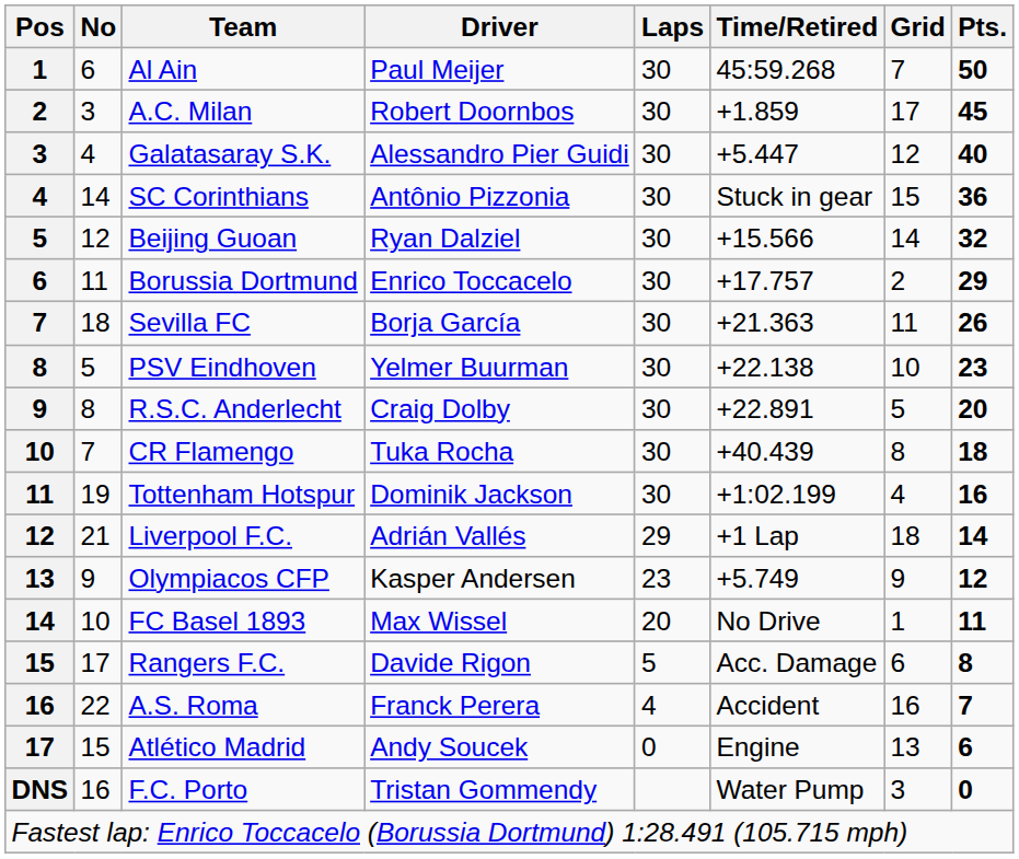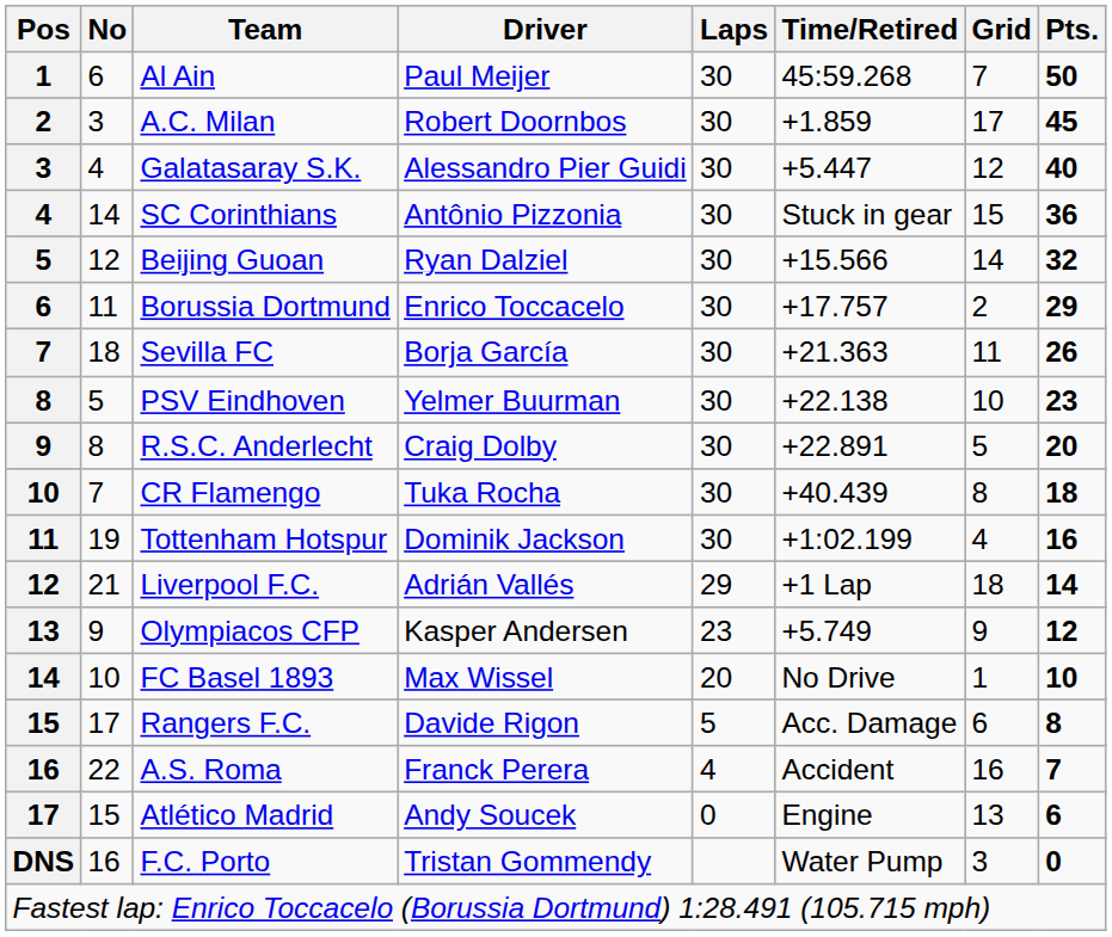 <table class="wikitable" style="font-size: 95%">
 <tr>
 <th>Pos</th>
 <th>No</th>
 <th>Team</th>
 <th>Driver</th>
 <th>Laps</th>
 <th>Time/Retired</th>
 <th>Grid</th>
 <th>Pts.</th>
 </tr>
 <tr>
 <th>1</th>
 <td>6</td>
 <td> <a href='#'>Al Ain</a></td>
 <td> <a href='#'>Paul Meijer</a></td>
 <td>30</td>
 <td>45:59.268</td>
 <td>7</td>
 <td><strong>50</strong></td>
 </tr>
 <tr>
 <th>2</th>
 <td>3</td>
 <td> <a href='#'>A.C. Milan</a></td>
 <td> <a href='#'>Robert Doornbos</a></td>
 <td>30</td>
 <td>+1.859</td>
 <td>17</td>
 <td><strong>45</strong></td>
 </tr>
 <tr>
 <th>3</th>
 <td>4</td>
 <td> <a href='#'>Galatasaray S.K.</a></td>
 <td> <a href='#'>Alessandro Pier Guidi</a></td>
 <td>30</td>
 <td>+5.447</td>
 <td>12</td>
 <td><strong>40</strong></td>
 </tr>
 <tr>
 <th>4</th>
 <td>14</td>
 <td> <a href='#'>SC Corinthians</a></td>
 <td> <a href='#'>Antônio Pizzonia</a></td>
 <td>30</td>
 <td>Stuck in gear</td>
 <td>15</td>
 <td><strong>36</strong></td>
 </tr>
 <tr>
 <th>5</th>
 <td>12</td>
 <td> <a href='#'>Beijing Guoan</a></td>
 <td> <a href='#'>Ryan Dalziel</a></td>
 <td>30</td>
 <td>+15.566</td>
 <td>14</td>
 <td><strong>32</strong></td>
 </tr>
 <tr>
 <th>6</th>
 <td>11</td>
 <td> <a href='#'>Borussia Dortmund</a></td>
 <td> <a href='#'>Enrico Toccacelo</a></td>
 <td>30</td>
 <td>+17.757</td>
 <td>2</td>
 <td><strong>29</strong></td>
 </tr>
 <tr>
 <th>7</th>
 <td>18</td>
 <td> <a href='#'>Sevilla FC</a></td>
 <td> <a href='#'>Borja García</a></td>
 <td>30</td>
 <td>+21.363</td>
 <td>11</td>
 <td><strong>26</strong></td>
 </tr>
 <tr>
 <th>8</th>
 <td>5</td>
 <td> <a href='#'>PSV Eindhoven</a></td>
 <td> <a href='#'>Yelmer Buurman</a></td>
 <td>30</td>
 <td>+22.138</td>
 <td>10</td>
 <td><strong>23</strong></td>
 </tr>
 <tr>
 <th>9</th>
 <td>8</td>
 <td> <a href='#'>R.S.C. Anderlecht</a></td>
 <td> <a href='#'>Craig Dolby</a></td>
 <td>30</td>
 <td>+22.891</td>
 <td>5</td>
 <td><strong>20</strong></td>
 </tr>
 <tr>
 <th>10</th>
 <td>7</td>
 <td> <a href='#'>CR Flamengo</a></td>
 <td> <a href='#'>Tuka Rocha</a></td>
 <td>30</td>
 <td>+40.439</td>
 <td>8</td>
 <td><strong>18</strong></td>
 </tr>
 <tr>
 <th>11</th>
 <td>19</td>
 <td> <a href='#'>Tottenham Hotspur</a></td>
 <td> <a href='#'>Dominik Jackson</a></td>
 <td>30</td>
 <td>+1:02.199</td>
 <td>4</td>
 <td><strong>16</strong></td>
 </tr>
 <tr>
 <th>12</th>
 <td>21</td>
 <td> <a href='#'>Liverpool F.C.</a></td>
 <td> <a href='#'>Adrián Vallés</a></td>
 <td>29</td>
 <td>+1 Lap</td>
 <td>18</td>
 <td><strong>14</strong></td>
 </tr>
 <tr>
 <th>13</th>
 <td>9</td>
 <td> <a href='#'>Olympiacos CFP</a></td>
 <td> Kasper Andersen</td>
 <td>23</td>
 <td>+5.749</td>
 <td>9</td>
 <td><strong>12</strong></td>
 </tr>
 <tr>
 <th>14</th>
 <td>10</td>
 <td> <a href='#'>FC Basel 1893</a></td>
 <td> <a href='#'>Max Wissel</a></td>
 <td>20</td>
 <td>No Drive</td>
 <td>1</td>
-<td><strong>11</strong></td>
+<td><strong>10</strong></td>
 </tr>
 <tr>
 <th>15</th>
 <td>17</td>
 <td> <a href='#'>Rangers F.C.</a></td>
 <td> <a href='#'>Davide Rigon</a></td>
 <td>5</td>
 <td>Acc. Damage</td>
 <td>6</td>
 <td><strong>8</strong></td>
 </tr>
 <tr>
 <th>16</th>
 <td>22</td>
 <td> <a href='#'>A.S. Roma</a></td>
 <td> <a href='#'>Franck Perera</a></td>
 <td>4</td>
 <td>Accident</td>
 <td>16</td>
 <td><strong>7</strong></td>
 </tr>
 <tr>
 <th>17</th>
 <td>15</td>
 <td> <a href='#'>Atlético Madrid</a></td>
 <td> <a href='#'>Andy Soucek</a></td>
 <td>0</td>
 <td>Engine</td>
 <td>13</td>
 <td><strong>6</strong></td>
 </tr>
 <tr>
 <th>DNS</th>
 <td>16</td>
 <td> <a href='#'>F.C. Porto</a></td>
 <td> <a href='#'>Tristan Gommendy</a></td>
 <td></td>
 <td>Water Pump</td>
 <td>3</td>
 <td><strong>0</strong></td>
 </tr>
 <tr>
 <td colspan=8><em>Fastest lap: <a href='#'>Enrico Toccacelo</a> (<a href='#'>Borussia Dortmund</a>) 1:28.491 (105.715 mph)</em></td>
 </tr>
 </table>
